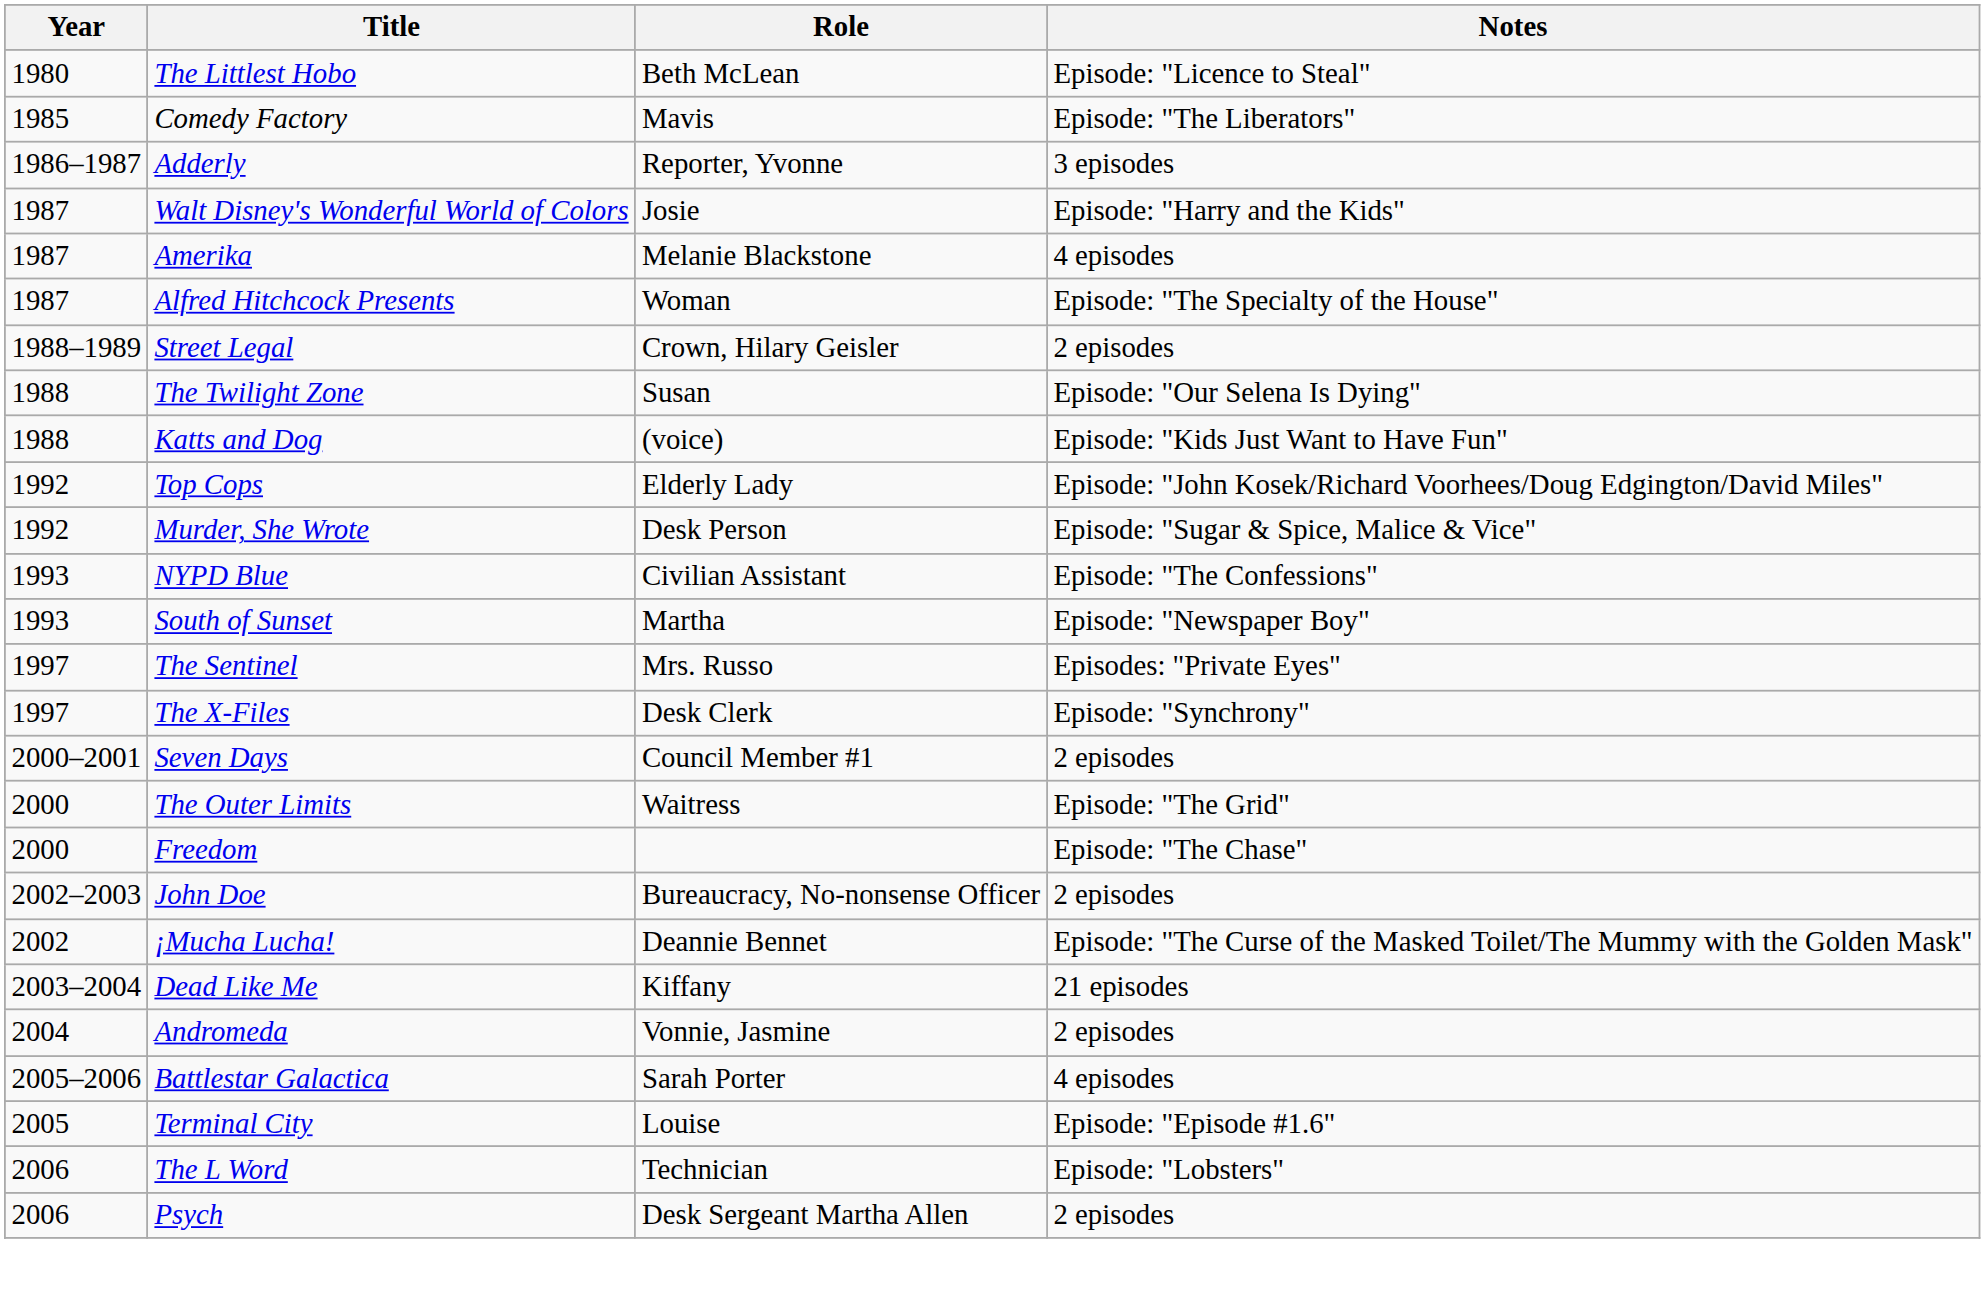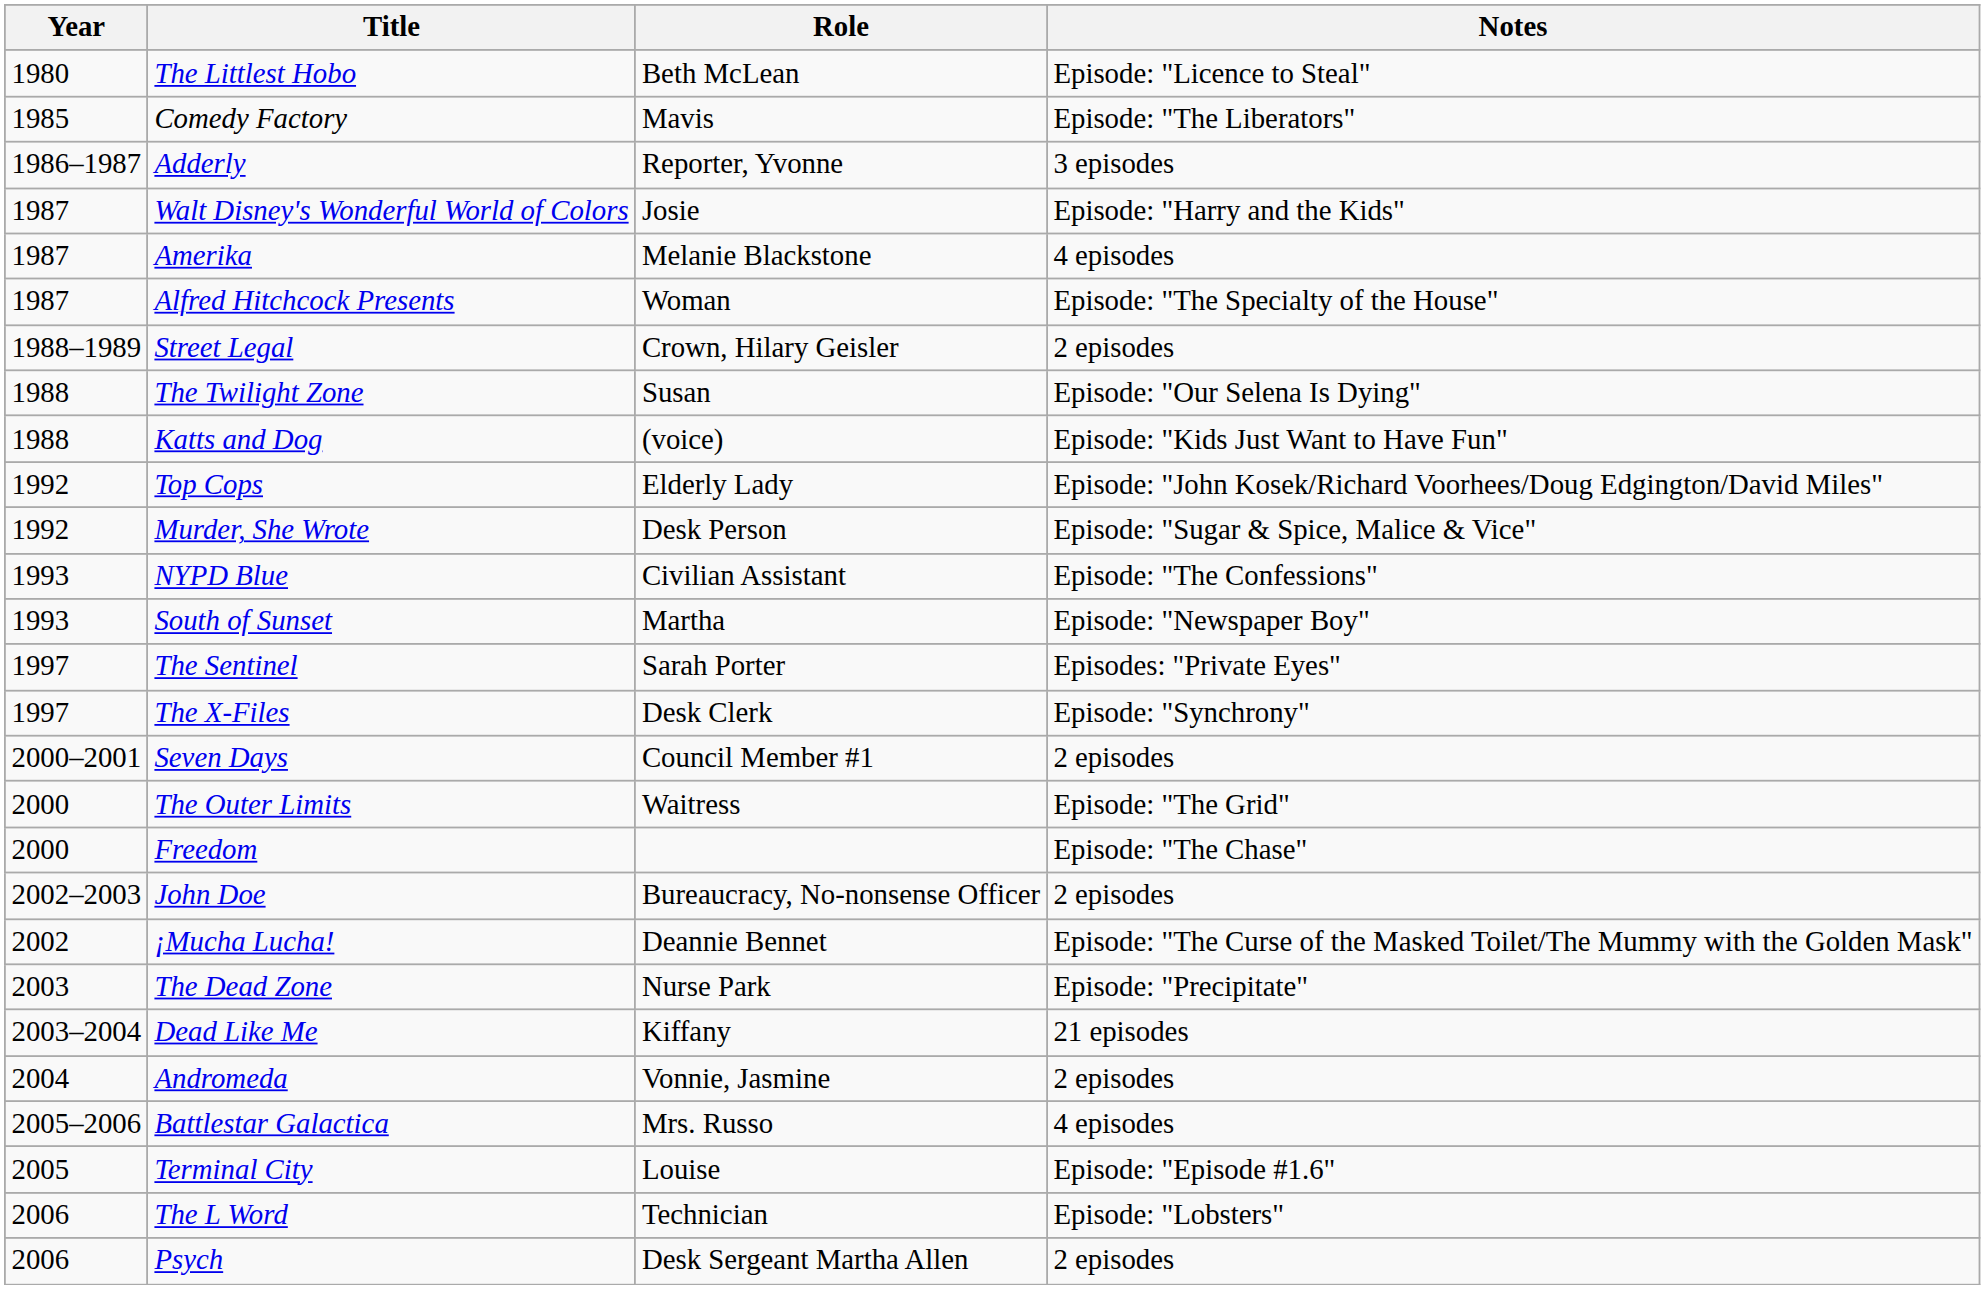 <table class="wikitable sortable">
 <tr>
 <th>Year</th>
 <th>Title</th>
 <th>Role</th>
 <th>Notes</th>
 </tr>
 <tr>
 <td>1980</td>
 <td><em><a href='#'>The Littlest Hobo</a></em></td>
 <td>Beth McLean</td>
 <td>Episode: "Licence to Steal"</td>
 </tr>
 <tr>
 <td>1985</td>
 <td><em>Comedy Factory</em></td>
 <td>Mavis</td>
 <td>Episode: "The Liberators"</td>
 </tr>
 <tr>
 <td>1986–1987</td>
 <td><em><a href='#'>Adderly</a></em></td>
 <td>Reporter, Yvonne</td>
 <td>3 episodes</td>
 </tr>
 <tr>
 <td>1987</td>
 <td><em><a href='#'>Walt Disney's Wonderful World of Colors</a></em></td>
 <td>Josie</td>
 <td>Episode: "Harry and the Kids"</td>
 </tr>
 <tr>
 <td>1987</td>
 <td><em><a href='#'>Amerika</a></em></td>
 <td>Melanie Blackstone</td>
 <td>4 episodes</td>
 </tr>
 <tr>
 <td>1987</td>
 <td><em><a href='#'>Alfred Hitchcock Presents</a></em></td>
 <td>Woman</td>
 <td>Episode: "The Specialty of the House"</td>
 </tr>
 <tr>
 <td>1988–1989</td>
 <td><em><a href='#'>Street Legal</a></em></td>
 <td>Crown, Hilary Geisler</td>
 <td>2 episodes</td>
 </tr>
 <tr>
 <td>1988</td>
 <td><em><a href='#'>The Twilight Zone</a></em></td>
 <td>Susan</td>
 <td>Episode: "Our Selena Is Dying"</td>
 </tr>
 <tr>
 <td>1988</td>
 <td><em><a href='#'>Katts and Dog</a></em></td>
 <td>(voice)</td>
 <td>Episode: "Kids Just Want to Have Fun"</td>
 </tr>
 <tr>
 <td>1992</td>
 <td><em><a href='#'>Top Cops</a></em></td>
 <td>Elderly Lady</td>
 <td>Episode: "John Kosek/Richard Voorhees/Doug Edgington/David Miles"</td>
 </tr>
 <tr>
 <td>1992</td>
 <td><em><a href='#'>Murder, She Wrote</a></em></td>
 <td>Desk Person</td>
 <td>Episode: "Sugar & Spice, Malice & Vice"</td>
 </tr>
 <tr>
 <td>1993</td>
 <td><em><a href='#'>NYPD Blue</a></em></td>
 <td>Civilian Assistant</td>
 <td>Episode: "The Confessions"</td>
 </tr>
 <tr>
 <td>1993</td>
 <td><em><a href='#'>South of Sunset</a></em></td>
 <td>Martha</td>
 <td>Episode: "Newspaper Boy"</td>
 </tr>
 <tr>
 <td>1997</td>
 <td><em><a href='#'>The Sentinel</a></em></td>
-<td>Mrs. Russo</td>
+<td>Sarah Porter</td>
 <td>Episodes: "Private Eyes"</td>
 </tr>
 <tr>
 <td>1997</td>
 <td><em><a href='#'>The X-Files</a></em></td>
 <td>Desk Clerk</td>
 <td>Episode: "Synchrony"</td>
 </tr>
 <tr>
 <td>2000–2001</td>
 <td><em><a href='#'>Seven Days</a></em></td>
 <td>Council Member #1</td>
 <td>2 episodes</td>
 </tr>
 <tr>
 <td>2000</td>
 <td><em><a href='#'>The Outer Limits</a></em></td>
 <td>Waitress</td>
 <td>Episode: "The Grid"</td>
 </tr>
 <tr>
 <td>2000</td>
 <td><em><a href='#'>Freedom</a></em></td>
 <td></td>
 <td>Episode: "The Chase"</td>
 </tr>
 <tr>
 <td>2002–2003</td>
 <td><em><a href='#'>John Doe</a></em></td>
 <td>Bureaucracy, No-nonsense Officer</td>
 <td>2 episodes</td>
 </tr>
 <tr>
 <td>2002</td>
 <td><em><a href='#'>¡Mucha Lucha!</a></em></td>
 <td>Deannie Bennet</td>
 <td>Episode: "The Curse of the Masked Toilet/The Mummy with the Golden Mask"</td>
 </tr>
 <tr>
+<td>2003</td>
+<td><em><a href='#'>The Dead Zone</a></em></td>
+<td>Nurse Park</td>
+<td>Episode: "Precipitate"</td>
+</tr>
+<tr>
 <td>2003–2004</td>
 <td><em><a href='#'>Dead Like Me</a></em></td>
 <td>Kiffany</td>
 <td>21 episodes</td>
 </tr>
 <tr>
 <td>2004</td>
 <td><em><a href='#'>Andromeda</a></em></td>
 <td>Vonnie, Jasmine</td>
 <td>2 episodes</td>
 </tr>
 <tr>
 <td>2005–2006</td>
 <td><em><a href='#'>Battlestar Galactica</a></em></td>
-<td>Sarah Porter</td>
+<td>Mrs. Russo</td>
 <td>4 episodes</td>
 </tr>
 <tr>
 <td>2005</td>
 <td><em><a href='#'>Terminal City</a></em></td>
 <td>Louise</td>
 <td>Episode: "Episode #1.6"</td>
 </tr>
 <tr>
 <td>2006</td>
 <td><em><a href='#'>The L Word</a></em></td>
 <td>Technician</td>
 <td>Episode: "Lobsters"</td>
 </tr>
 <tr>
 <td>2006</td>
 <td><em><a href='#'>Psych</a></em></td>
 <td>Desk Sergeant Martha Allen</td>
 <td>2 episodes</td>
 </tr>
 </table>
